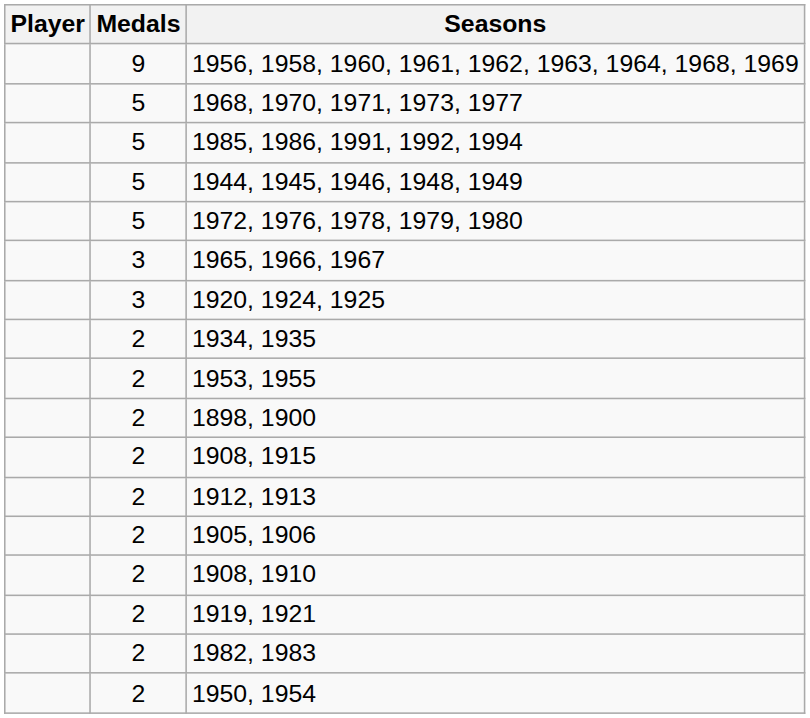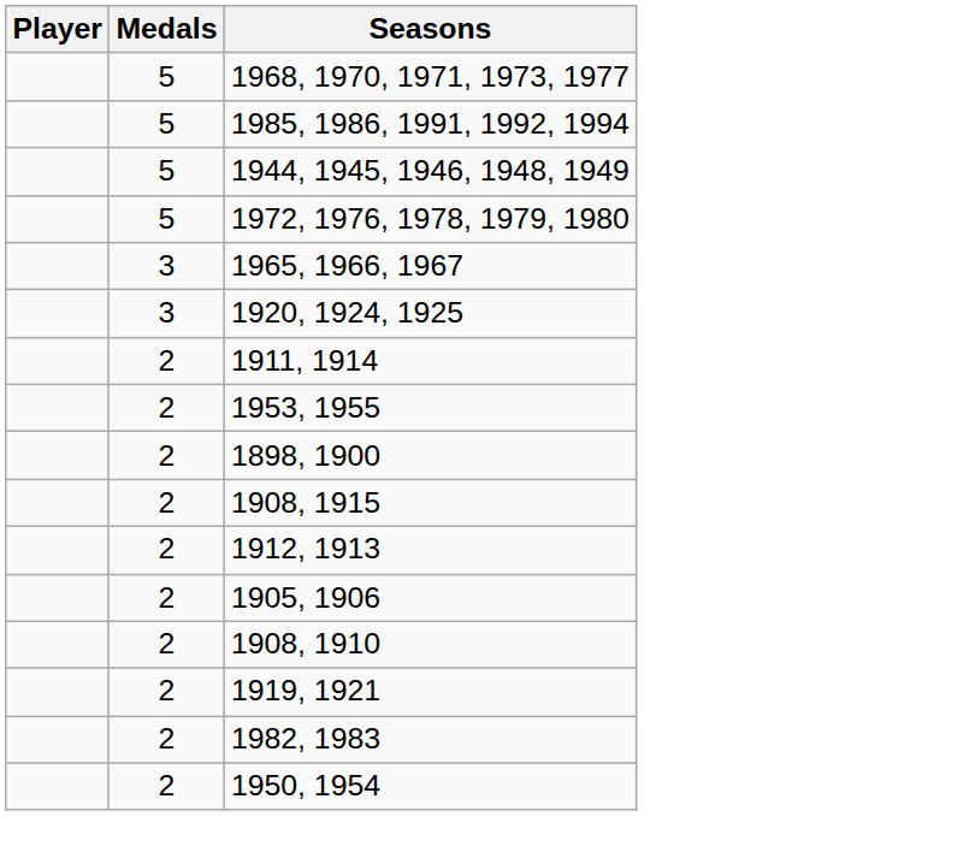 <table class="wikitable sortable">
 <tr>
 <th>Player</th>
 <th>Medals</th>
 <th class="unsortable">Seasons</th>
-</tr>
-<tr>
-<td></td>
-<td align="center">9</td>
-<td>1956, 1958, 1960, 1961, 1962, 1963, 1964, 1968, 1969</td>
 </tr>
 <tr>
 <td></td>
 <td align="center">5</td>
 <td>1968, 1970, 1971, 1973, 1977</td>
 </tr>
 <tr>
 <td></td>
 <td align="center">5</td>
 <td>1985, 1986, 1991, 1992, 1994</td>
 </tr>
 <tr>
 <td></td>
 <td align="center">5</td>
 <td>1944, 1945, 1946, 1948, 1949</td>
 </tr>
 <tr>
 <td></td>
 <td align="center">5</td>
 <td>1972, 1976, 1978, 1979, 1980</td>
 </tr>
 <tr>
 <td></td>
 <td align="center">3</td>
 <td>1965, 1966, 1967</td>
 </tr>
 <tr>
 <td></td>
 <td align="center">3</td>
 <td>1920, 1924, 1925</td>
 </tr>
 <tr>
 <td></td>
 <td align="center">2</td>
-<td>1934, 1935</td>
+<td>1911, 1914</td>
 </tr>
 <tr>
 <td></td>
 <td align="center">2</td>
 <td>1953, 1955</td>
 </tr>
 <tr>
 <td></td>
 <td align="center">2</td>
 <td>1898, 1900</td>
 </tr>
 <tr>
 <td></td>
 <td align="center">2</td>
 <td>1908, 1915</td>
 </tr>
 <tr>
 <td></td>
 <td align="center">2</td>
 <td>1912, 1913</td>
 </tr>
 <tr>
 <td></td>
 <td align="center">2</td>
 <td>1905, 1906</td>
 </tr>
 <tr>
 <td></td>
 <td align="center">2</td>
 <td>1908, 1910</td>
 </tr>
 <tr>
 <td></td>
 <td align="center">2</td>
 <td>1919, 1921</td>
 </tr>
 <tr>
 <td></td>
 <td align="center">2</td>
 <td>1982, 1983</td>
 </tr>
 <tr>
 <td></td>
 <td align="center">2</td>
 <td>1950, 1954</td>
 </tr>
 </table>
